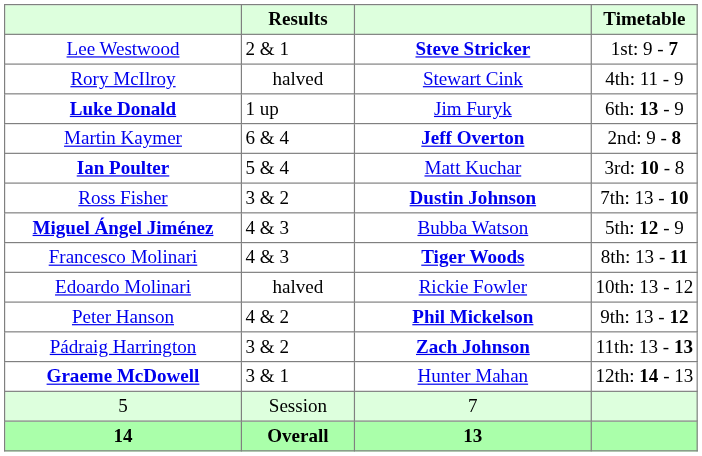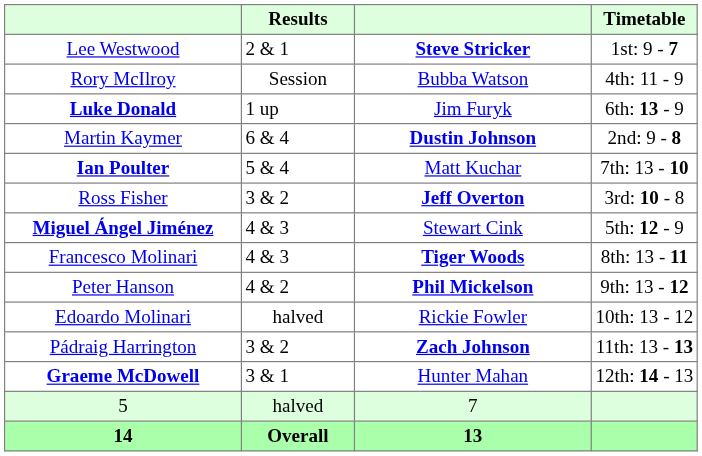 <table border="1" cellpadding="3" style="border-collapse: collapse; text-align:center;">
 <tr style="background:#dfd;">
 <th style="width:12em;"></th>
 <th style="width:5.5em;">Results</th>
 <th style="width:12em;"></th>
 <th>Timetable</th>
 </tr>
 <tr>
 <td><a href='#'>Lee Westwood</a></td>
 <td align=left> 2 & 1</td>
 <td><strong><a href='#'>Steve Stricker</a></strong></td>
 <td>1st: 9 - <strong>7</strong></td>
 </tr>
 <tr>
 <td><a href='#'>Rory McIlroy</a></td>
-<td>halved</td>
-<td><a href='#'>Stewart Cink</a></td>
+<td>Session</td>
+<td><a href='#'>Bubba Watson</a></td>
 <td>4th: 11 - 9</td>
 </tr>
 <tr>
 <td><strong><a href='#'>Luke Donald</a></strong></td>
 <td align=left> 1 up</td>
 <td><a href='#'>Jim Furyk</a></td>
 <td>6th: <strong>13</strong> - 9</td>
 </tr>
 <tr>
 <td><a href='#'>Martin Kaymer</a></td>
 <td align=left> 6 & 4</td>
-<td><strong><a href='#'>Jeff Overton</a></strong></td>
+<td><strong><a href='#'>Dustin Johnson</a></strong></td>
 <td>2nd: 9 - <strong>8</strong></td>
 </tr>
 <tr>
 <td><strong><a href='#'>Ian Poulter</a></strong></td>
 <td align=left> 5 & 4</td>
 <td><a href='#'>Matt Kuchar</a></td>
-<td>3rd: <strong>10</strong> - 8</td>
+<td>7th: 13 - <strong>10</strong></td>
 </tr>
 <tr>
 <td><a href='#'>Ross Fisher</a></td>
 <td align=left> 3 & 2</td>
-<td><strong><a href='#'>Dustin Johnson</a></strong></td>
-<td>7th: 13 - <strong>10</strong></td>
+<td><strong><a href='#'>Jeff Overton</a></strong></td>
+<td>3rd: <strong>10</strong> - 8</td>
 </tr>
 <tr>
 <td><strong><a href='#'>Miguel Ángel Jiménez</a></strong></td>
 <td align=left> 4 & 3</td>
-<td><a href='#'>Bubba Watson</a></td>
+<td><a href='#'>Stewart Cink</a></td>
 <td>5th: <strong>12</strong> - 9</td>
 </tr>
 <tr>
 <td><a href='#'>Francesco Molinari</a></td>
 <td align=left> 4 & 3</td>
 <td><strong><a href='#'>Tiger Woods</a></strong></td>
 <td>8th: 13 - <strong>11</strong></td>
 </tr>
 <tr>
+<td><a href='#'>Peter Hanson</a></td>
+<td align=left> 4 & 2</td>
+<td><strong><a href='#'>Phil Mickelson</a></strong></td>
+<td>9th: 13 - <strong>12</strong></td>
+</tr>
+<tr>
 <td><a href='#'>Edoardo Molinari</a></td>
 <td>halved</td>
 <td><a href='#'>Rickie Fowler</a></td>
 <td>10th: 13 - 12</td>
-</tr>
-<tr>
-<td><a href='#'>Peter Hanson</a></td>
-<td align=left> 4 & 2</td>
-<td><strong><a href='#'>Phil Mickelson</a></strong></td>
-<td>9th: 13 - <strong>12</strong></td>
 </tr>
 <tr>
 <td><a href='#'>Pádraig Harrington</a></td>
 <td align=left> 3 & 2</td>
 <td><strong><a href='#'>Zach Johnson</a></strong></td>
 <td>11th: 13 - <strong>13</strong></td>
 </tr>
 <tr>
 <td><strong><a href='#'>Graeme McDowell</a></strong></td>
 <td align=left> 3 & 1</td>
 <td><a href='#'>Hunter Mahan</a></td>
 <td>12th: <strong>14</strong> - 13</td>
 </tr>
 <tr style="background:#dfd;">
 <td>5</td>
-<td>Session</td>
+<td>halved</td>
 <td>7</td>
 <td></td>
 </tr>
 <tr style="background:#afa;">
 <th>14</th>
 <th>Overall</th>
 <th>13</th>
 <th></th>
 </tr>
 </table>
